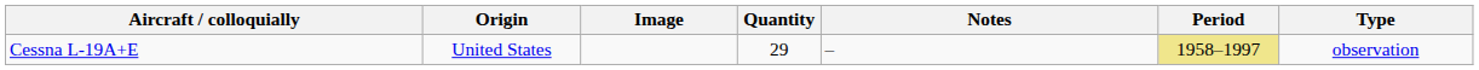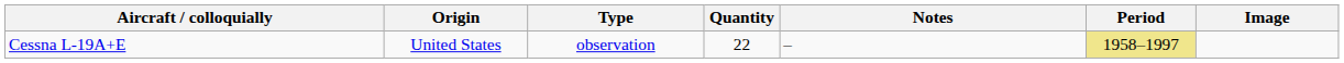 <table class="wikitable" style="width:100%">
 <tr>
 <th style="width: 22em">Aircraft / colloquially</th>
 <th style="width: 8em">Origin</th>
-<th style="width: 8em">Image</th>
+<th style="width: 10em">Type</th>
 <th style="width: 4em">Quantity</th>
 <th>Notes</th>
 <th style="width: 6em">Period</th>
-<th style="width: 10em">Type</th>
+<th style="width: 8em">Image</th>
 </tr>
 <tr>
 <td><a href='#'>Cessna L-19A+E</a></td>
 <td style="text-align: center"><a href='#'>United States</a></td>
-<td></td>
-<td style="text-align: center">29</td>
+<td style="text-align: center"><a href='#'>observation</a></td>
+<td style="text-align: center">22</td>
 <td>–</td>
 <td style="background: khaki; text-align: center">1958–1997</td>
-<td style="text-align: center"><a href='#'>observation</a></td>
+<td></td>
 </tr>
 </table>
